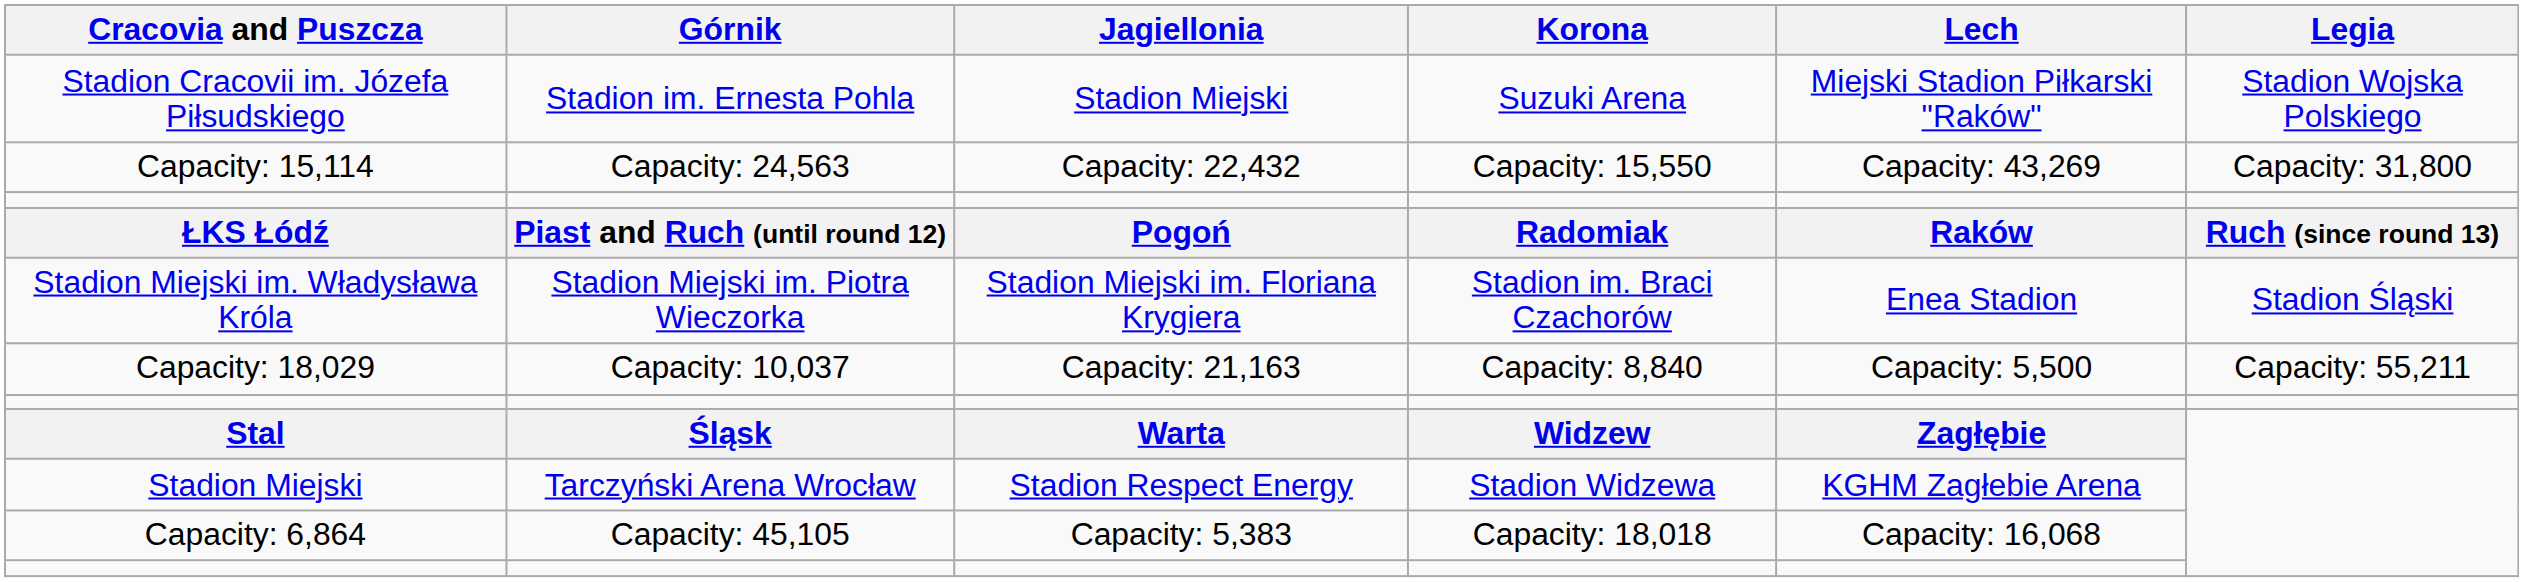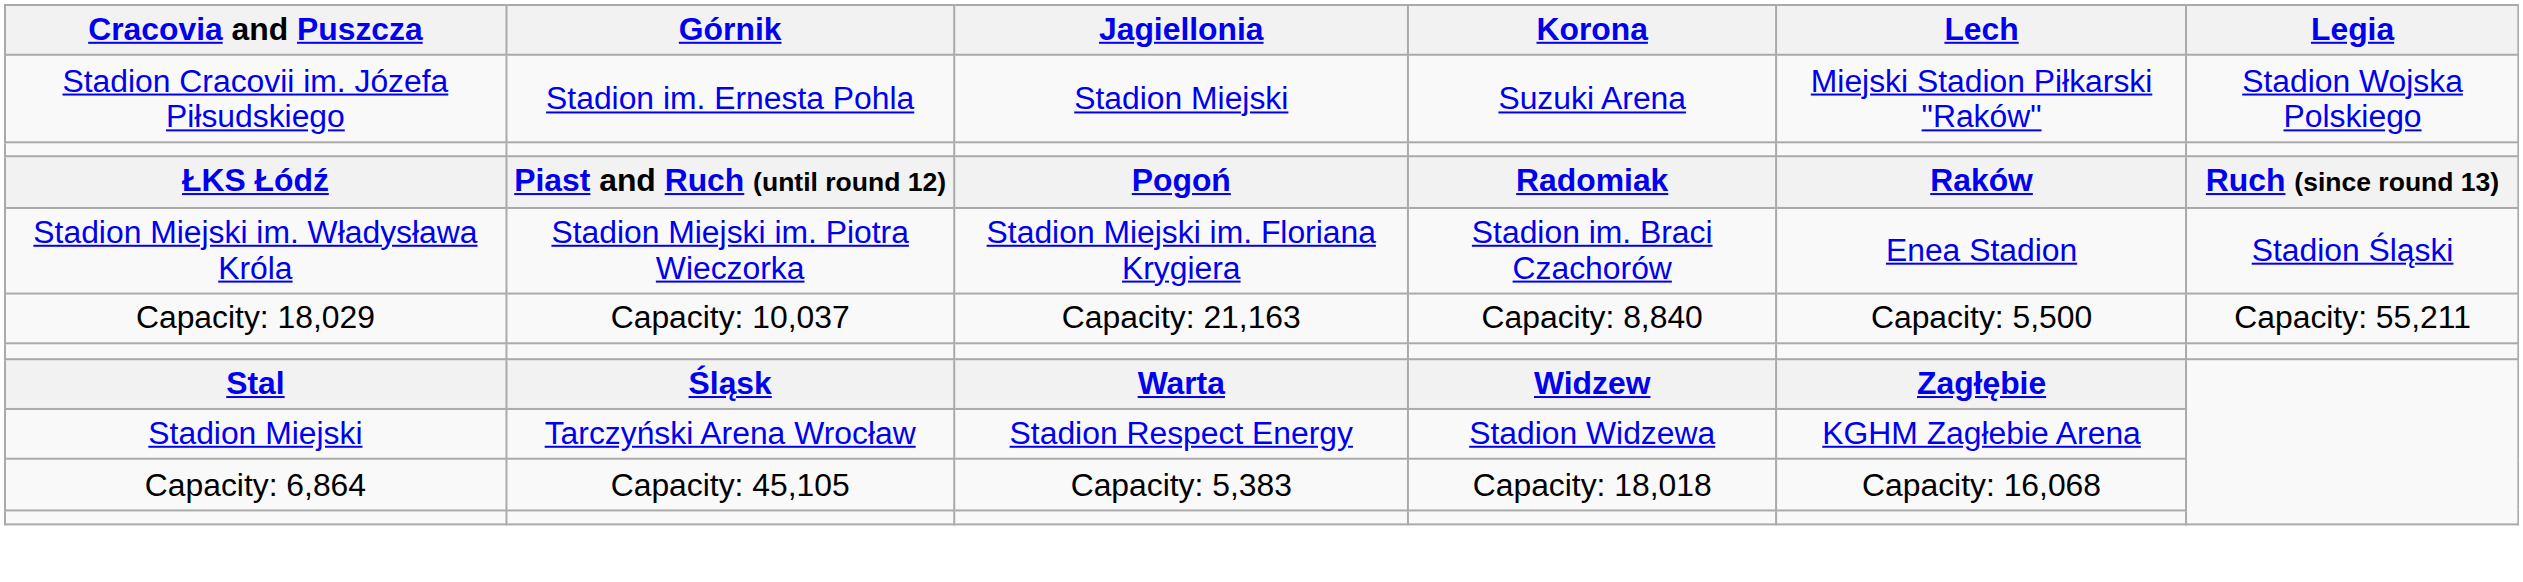 <table class="wikitable" style="text-align:center;margin:1em auto;">
 <tr>
 <th><a href='#'>Cracovia</a> and <a href='#'>Puszcza</a></th>
 <th><a href='#'>Górnik</a></th>
 <th><a href='#'>Jagiellonia</a></th>
 <th><a href='#'>Korona</a></th>
 <th><a href='#'>Lech</a></th>
 <th><a href='#'>Legia</a></th>
 </tr>
 <tr>
 <td><a href='#'>Stadion Cracovii im. Józefa Piłsudskiego</a></td>
 <td><a href='#'>Stadion im. Ernesta Pohla</a></td>
 <td><a href='#'>Stadion Miejski</a></td>
 <td><a href='#'>Suzuki Arena</a></td>
 <td><a href='#'>Miejski Stadion Piłkarski "Raków"</a></td>
 <td><a href='#'>Stadion Wojska Polskiego</a></td>
-</tr>
-<tr>
-<td>Capacity: 15,114</td>
-<td>Capacity: 24,563</td>
-<td>Capacity: 22,432</td>
-<td>Capacity: 15,550</td>
-<td>Capacity: 43,269</td>
-<td>Capacity: 31,800</td>
 </tr>
 <tr>
 <td></td>
 <td></td>
 <td></td>
 <td></td>
 <td></td>
 <td></td>
 </tr>
 <tr>
 <th><a href='#'>ŁKS Łódź</a></th>
 <th><a href='#'>Piast</a> and <a href='#'>Ruch</a> <small>(until round 12)</small></th>
 <th><a href='#'>Pogoń</a></th>
 <th><a href='#'>Radomiak</a></th>
 <th><a href='#'>Raków</a></th>
 <th><a href='#'>Ruch</a> <small>(since round 13)</small></th>
 </tr>
 <tr>
 <td><a href='#'>Stadion Miejski im. Władysława Króla</a></td>
 <td><a href='#'>Stadion Miejski im. Piotra Wieczorka</a></td>
 <td><a href='#'>Stadion Miejski im. Floriana Krygiera</a></td>
 <td><a href='#'>Stadion im. Braci Czachorów</a></td>
 <td><a href='#'>Enea Stadion</a></td>
 <td><a href='#'>Stadion Śląski</a></td>
 </tr>
 <tr>
 <td>Capacity: 18,029</td>
 <td>Capacity: 10,037</td>
 <td>Capacity: 21,163</td>
 <td>Capacity: 8,840</td>
 <td>Capacity: 5,500</td>
 <td>Capacity: 55,211</td>
 </tr>
 <tr>
 <td></td>
 <td></td>
 <td></td>
 <td></td>
 <td></td>
 <td></td>
 </tr>
 <tr>
 <th><a href='#'>Stal</a></th>
 <th><a href='#'>Śląsk</a></th>
 <th><a href='#'>Warta</a></th>
 <th><a href='#'>Widzew</a></th>
 <th><a href='#'>Zagłębie</a></th>
 </tr>
 <tr>
 <td><a href='#'>Stadion Miejski</a></td>
 <td><a href='#'>Tarczyński Arena Wrocław</a></td>
 <td><a href='#'>Stadion Respect Energy</a></td>
 <td><a href='#'>Stadion Widzewa</a></td>
 <td><a href='#'>KGHM Zagłebie Arena</a></td>
 </tr>
 <tr>
 <td>Capacity: 6,864</td>
 <td>Capacity: 45,105</td>
 <td>Capacity: 5,383</td>
 <td>Capacity: 18,018</td>
 <td>Capacity: 16,068</td>
 </tr>
 <tr>
 <td></td>
 <td></td>
 <td></td>
 <td></td>
 <td></td>
 </tr>
 </table>
